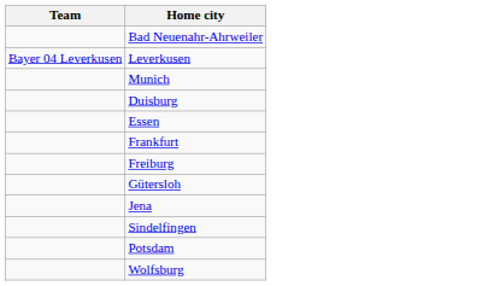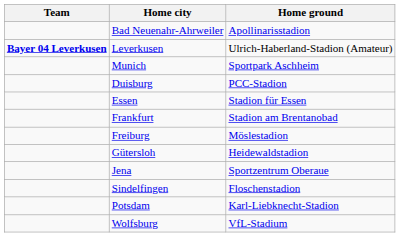 <table class="wikitable sortable">
 <tr>
 <th>Team</th>
 <th>Home city</th>
+<th>Home ground</th>
 </tr>
 <tr>
 <td></td>
 <td><a href='#'>Bad Neuenahr-Ahrweiler</a></td>
+<td><a href='#'>Apollinarisstadion</a></td>
 </tr>
 <tr>
-<td><a href='#'>Bayer 04 Leverkusen</a></td>
+<td><strong><a href='#'>Bayer 04 Leverkusen</a></strong></td>
 <td><a href='#'>Leverkusen</a></td>
+<td>Ulrich-Haberland-Stadion (Amateur)</td>
 </tr>
 <tr>
 <td></td>
 <td><a href='#'>Munich</a></td>
+<td><a href='#'>Sportpark Aschheim</a></td>
 </tr>
 <tr>
 <td></td>
 <td><a href='#'>Duisburg</a></td>
+<td><a href='#'>PCC-Stadion</a></td>
 </tr>
 <tr>
 <td></td>
 <td><a href='#'>Essen</a></td>
+<td><a href='#'>Stadion für Essen</a></td>
 </tr>
 <tr>
 <td></td>
 <td><a href='#'>Frankfurt</a></td>
+<td><a href='#'>Stadion am Brentanobad</a></td>
 </tr>
 <tr>
 <td></td>
 <td><a href='#'>Freiburg</a></td>
+<td><a href='#'>Möslestadion</a></td>
 </tr>
 <tr>
 <td></td>
 <td><a href='#'>Gütersloh</a></td>
+<td><a href='#'>Heidewaldstadion</a></td>
 </tr>
 <tr>
 <td></td>
 <td><a href='#'>Jena</a></td>
+<td><a href='#'>Sportzentrum Oberaue</a></td>
 </tr>
 <tr>
 <td></td>
 <td><a href='#'>Sindelfingen</a></td>
+<td><a href='#'>Floschenstadion</a></td>
 </tr>
 <tr>
 <td></td>
 <td><a href='#'>Potsdam</a></td>
+<td><a href='#'>Karl-Liebknecht-Stadion</a></td>
 </tr>
 <tr>
 <td></td>
 <td><a href='#'>Wolfsburg</a></td>
+<td><a href='#'>VfL-Stadium</a></td>
 </tr>
 </table>
